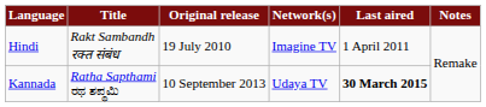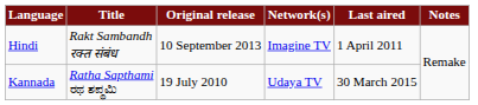 <table class="wikitable sortable" style="margin-right: 0;">
 <tr style="color:white">
 <th style="background:#7b0c0c; ">Language</th>
 <th style="background:#7b0c0c; ">Title</th>
 <th style="background:#7b0c0c; ">Original release</th>
 <th style="background:#7b0c0c; ">Network(s)</th>
 <th style="background:#7b0c0c; ">Last aired</th>
 <th style="background:#7b0c0c; ">Notes</th>
 </tr>
 <tr>
 <td><a href='#'>Hindi</a></td>
 <td><em>Rakt Sambandh</em> <br> <em>रक्त संबंध</em></td>
-<td>19 July 2010</td>
+<td>10 September 2013</td>
 <td><a href='#'>Imagine TV</a></td>
 <td>1 April 2011</td>
 <td rowspan="2">Remake</td>
 </tr>
 <tr>
 <td><a href='#'>Kannada</a></td>
 <td><em><a href='#'>Ratha Sapthami</a></em> <br> ರಥ ಶಪ್ಥಮಿ</td>
-<td>10 September 2013</td>
+<td>19 July 2010</td>
 <td><a href='#'>Udaya TV</a></td>
-<td><strong>30 March 2015</strong></td>
+<td>30 March 2015</td>
 </tr>
 </table>
